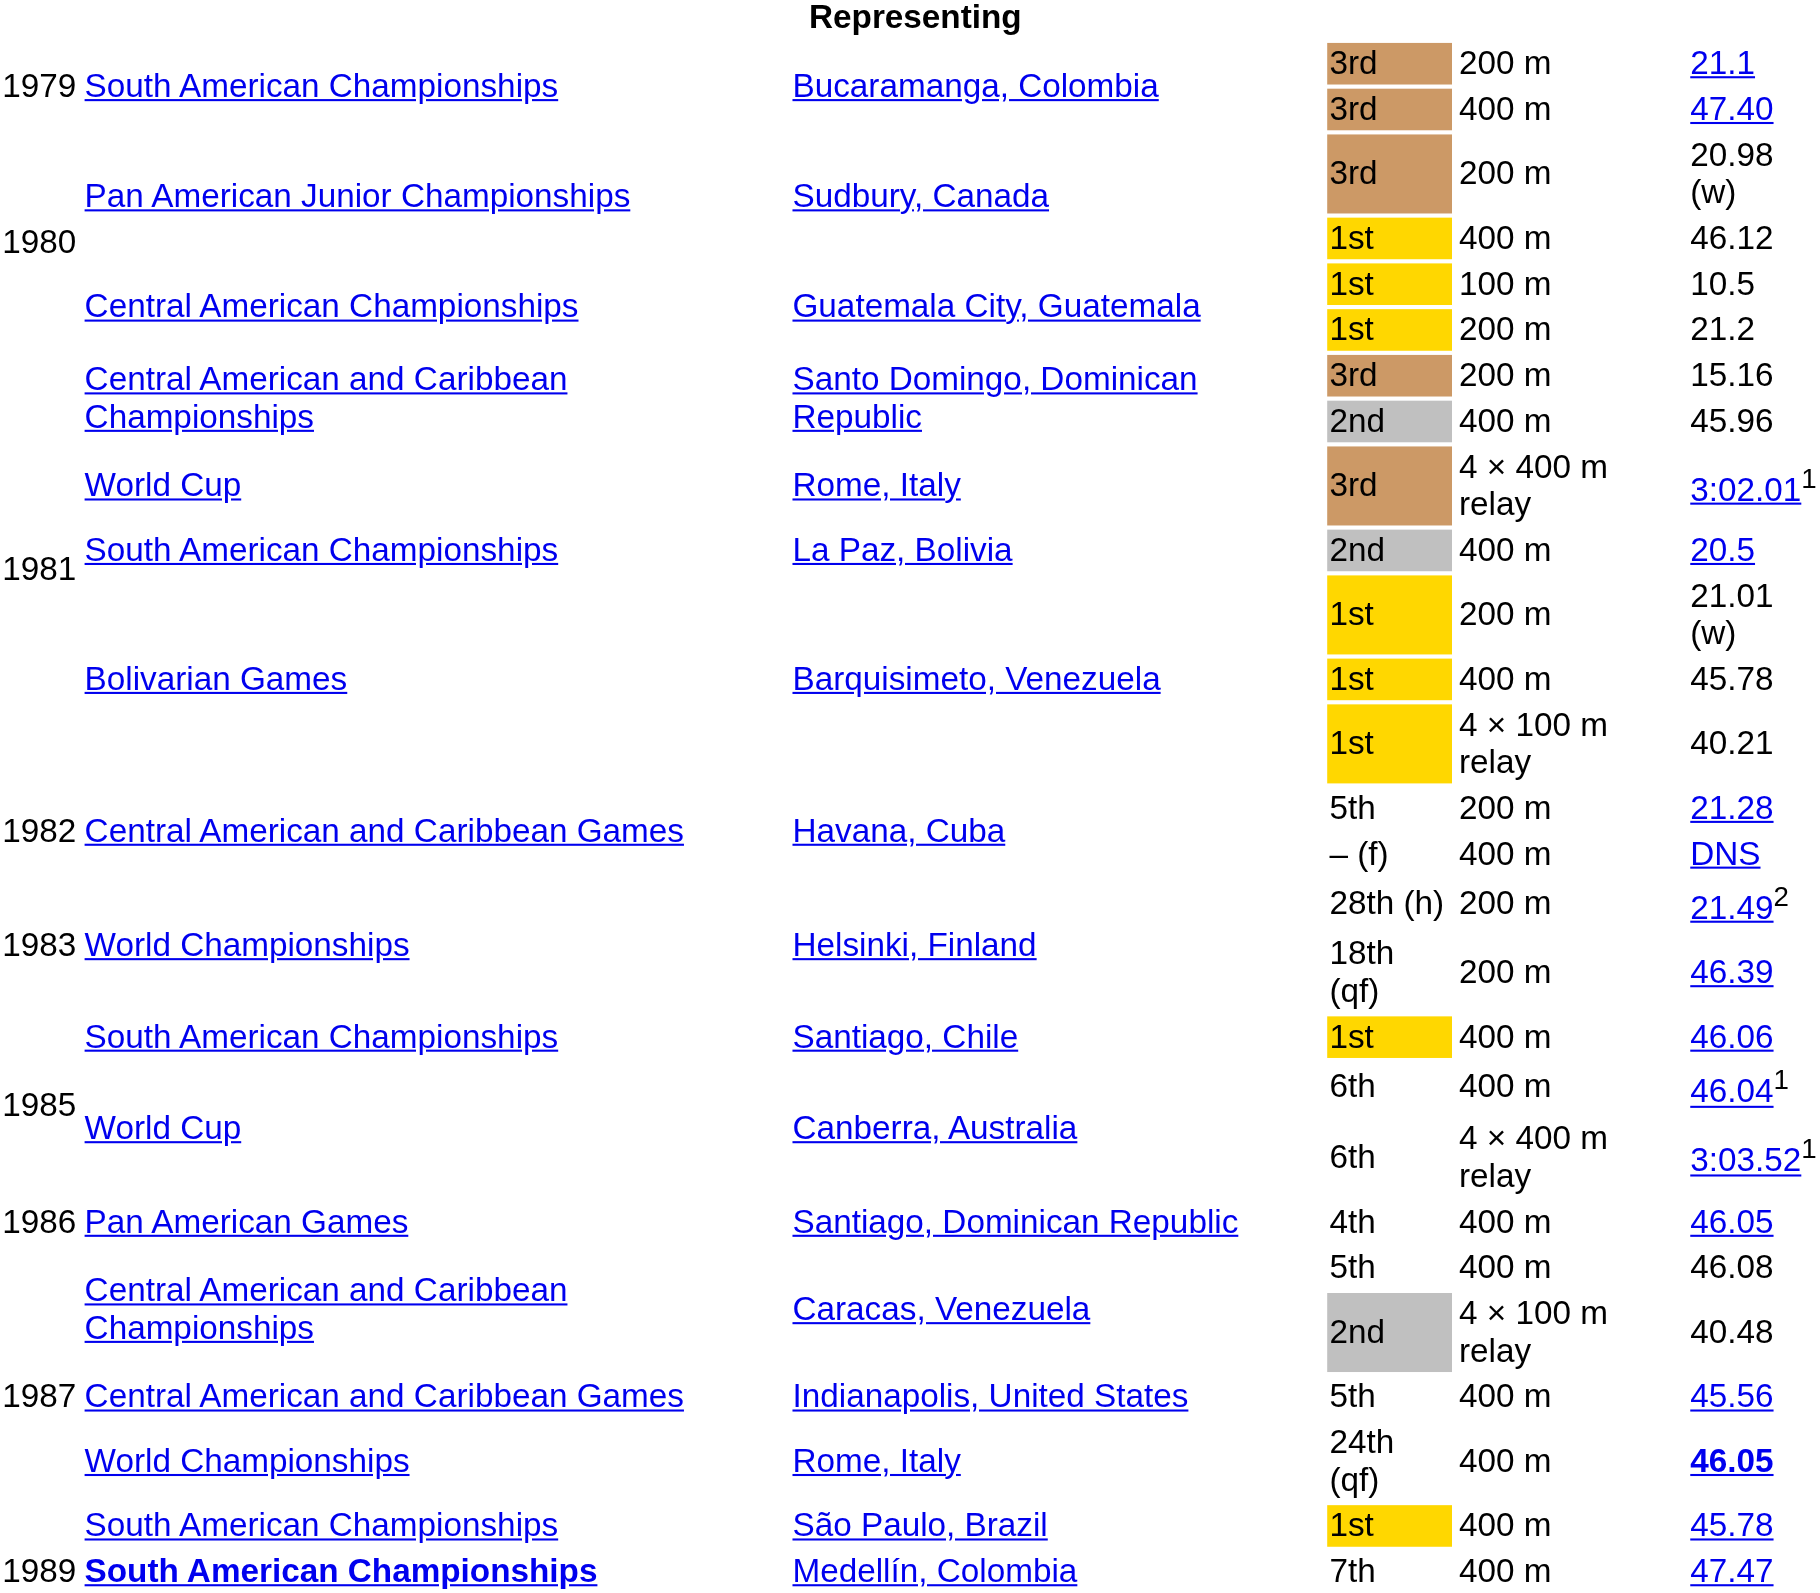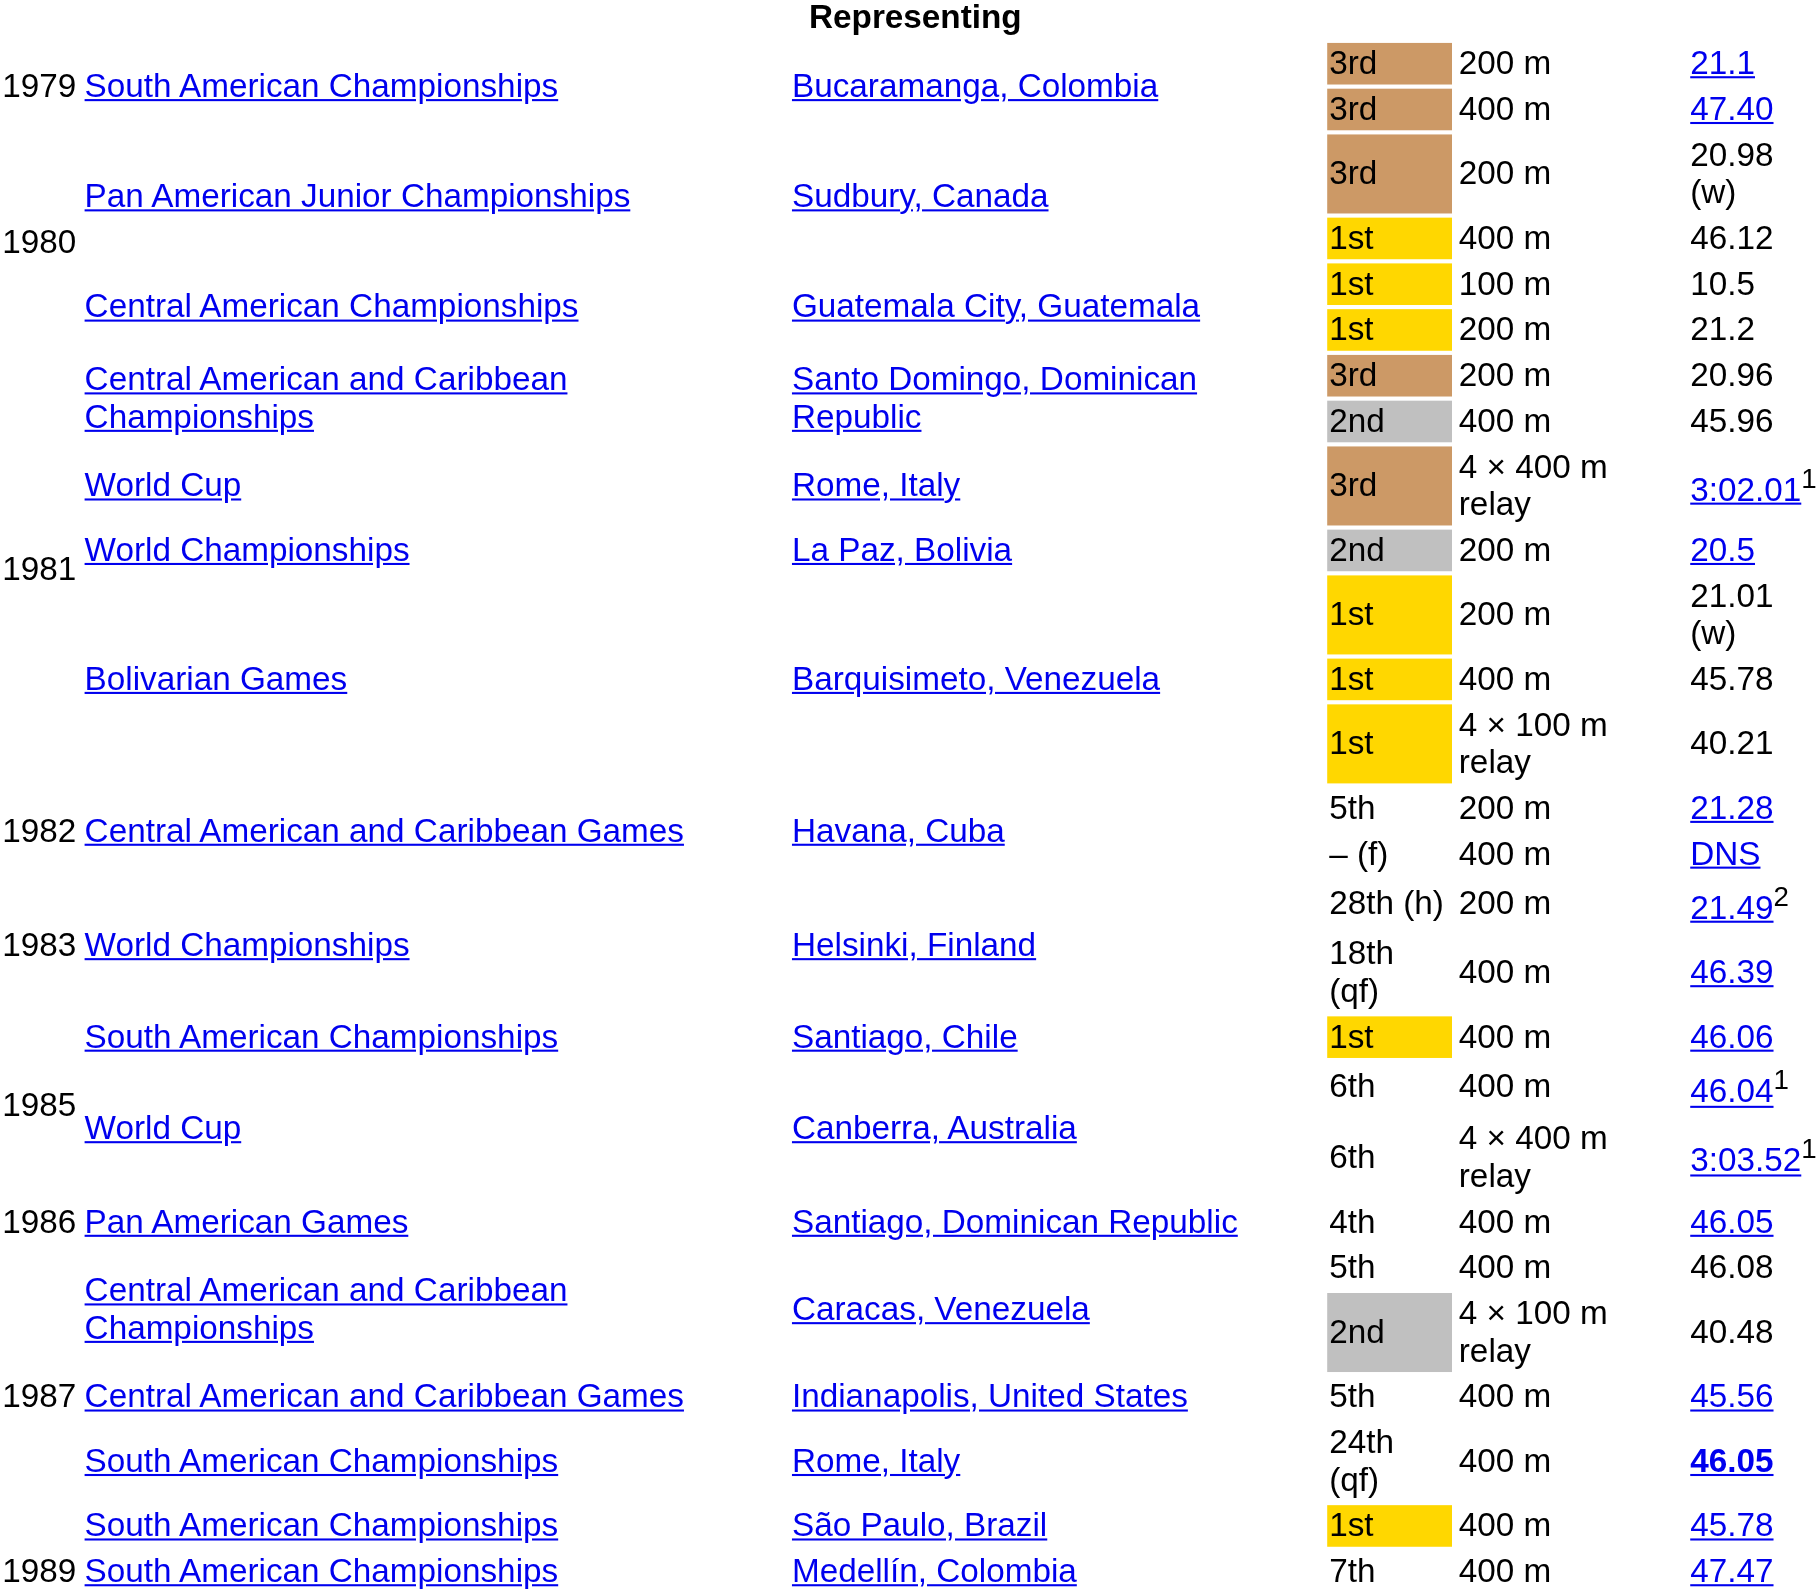 <table>
 <tr>
 <th colspan=6>Representing </th>
 </tr>
 <tr>
 <td rowspan=2>1979</td>
 <td rowspan=2><a href='#'>South American Championships</a></td>
 <td rowspan=2><a href='#'>Bucaramanga, Colombia</a></td>
 <td bgcolor=cc9966>3rd</td>
 <td>200 m</td>
 <td><a href='#'>21.1</a></td>
 </tr>
 <tr>
 <td bgcolor=cc9966>3rd</td>
 <td>400 m</td>
 <td><a href='#'>47.40</a></td>
 </tr>
 <tr>
 <td rowspan=4>1980</td>
 <td rowspan=2><a href='#'>Pan American Junior Championships</a></td>
 <td rowspan=2><a href='#'>Sudbury, Canada</a></td>
 <td bgcolor=cc9966>3rd</td>
 <td>200 m</td>
 <td>20.98 (w)</td>
 </tr>
 <tr>
 <td bgcolor=gold>1st</td>
 <td>400 m</td>
 <td>46.12</td>
 </tr>
 <tr>
 <td rowspan=2><a href='#'>Central American Championships</a></td>
 <td rowspan=2><a href='#'>Guatemala City, Guatemala</a></td>
 <td bgcolor=gold>1st</td>
 <td>100 m</td>
 <td>10.5</td>
 </tr>
 <tr>
 <td bgcolor=gold>1st</td>
 <td>200 m</td>
 <td>21.2</td>
 </tr>
 <tr>
 <td rowspan=7>1981</td>
 <td rowspan=2><a href='#'>Central American and Caribbean Championships</a></td>
 <td rowspan=2><a href='#'>Santo Domingo, Dominican Republic</a></td>
 <td bgcolor=cc9966>3rd</td>
 <td>200 m</td>
-<td>15.16</td>
+<td>20.96</td>
 </tr>
 <tr>
 <td bgcolor=silver>2nd</td>
 <td>400 m</td>
 <td>45.96</td>
 </tr>
 <tr>
 <td><a href='#'>World Cup</a></td>
 <td><a href='#'>Rome, Italy</a></td>
 <td bgcolor=cc9966>3rd</td>
 <td>4 × 400 m relay</td>
 <td><a href='#'>3:02.01</a><sup>1</sup></td>
 </tr>
 <tr>
-<td><a href='#'>South American Championships</a></td>
+<td><a href='#'>World Championships</a></td>
 <td><a href='#'>La Paz, Bolivia</a></td>
 <td bgcolor=silver>2nd</td>
-<td>400 m</td>
+<td>200 m</td>
 <td><a href='#'>20.5</a></td>
 </tr>
 <tr>
 <td rowspan=3><a href='#'>Bolivarian Games</a></td>
 <td rowspan=3><a href='#'>Barquisimeto, Venezuela</a></td>
 <td bgcolor=gold>1st</td>
 <td>200 m</td>
 <td>21.01 (w)</td>
 </tr>
 <tr>
 <td bgcolor=gold>1st</td>
 <td>400 m</td>
 <td>45.78</td>
 </tr>
 <tr>
 <td bgcolor=gold>1st</td>
 <td>4 × 100 m relay</td>
 <td>40.21</td>
 </tr>
 <tr>
 <td rowspan=2>1982</td>
 <td rowspan=2><a href='#'>Central American and Caribbean Games</a></td>
 <td rowspan=2><a href='#'>Havana, Cuba</a></td>
 <td>5th</td>
 <td>200 m</td>
 <td><a href='#'>21.28</a></td>
 </tr>
 <tr>
 <td>– (f)</td>
 <td>400 m</td>
 <td><a href='#'>DNS</a></td>
 </tr>
 <tr>
 <td rowspan=2>1983</td>
 <td rowspan=2><a href='#'>World Championships</a></td>
 <td rowspan=2><a href='#'>Helsinki, Finland</a></td>
 <td>28th (h)</td>
 <td>200 m</td>
 <td><a href='#'>21.49</a><sup>2</sup></td>
 </tr>
 <tr>
 <td>18th (qf)</td>
-<td>200 m</td>
+<td>400 m</td>
 <td><a href='#'>46.39</a></td>
 </tr>
 <tr>
 <td rowspan=3>1985</td>
 <td><a href='#'>South American Championships</a></td>
 <td><a href='#'>Santiago, Chile</a></td>
 <td bgcolor=gold>1st</td>
 <td>400 m</td>
 <td><a href='#'>46.06</a></td>
 </tr>
 <tr>
 <td rowspan=2><a href='#'>World Cup</a></td>
 <td rowspan=2><a href='#'>Canberra, Australia</a></td>
 <td>6th</td>
 <td>400 m</td>
 <td><a href='#'>46.04</a><sup>1</sup></td>
 </tr>
 <tr>
 <td>6th</td>
 <td>4 × 400 m relay</td>
 <td><a href='#'>3:03.52</a><sup>1</sup></td>
 </tr>
 <tr>
 <td>1986</td>
 <td><a href='#'>Pan American Games</a></td>
 <td><a href='#'>Santiago, Dominican Republic</a></td>
 <td>4th</td>
 <td>400 m</td>
 <td><a href='#'>46.05</a></td>
 </tr>
 <tr>
 <td rowspan=5>1987</td>
 <td rowspan=2><a href='#'>Central American and Caribbean Championships</a></td>
 <td rowspan=2><a href='#'>Caracas, Venezuela</a></td>
 <td>5th</td>
 <td>400 m</td>
 <td>46.08</td>
 </tr>
 <tr>
 <td bgcolor=silver>2nd</td>
 <td>4 × 100 m relay</td>
 <td>40.48</td>
 </tr>
 <tr>
 <td><a href='#'>Central American and Caribbean Games</a></td>
 <td><a href='#'>Indianapolis, United States</a></td>
 <td>5th</td>
 <td>400 m</td>
 <td><a href='#'>45.56</a></td>
 </tr>
 <tr>
-<td><a href='#'>World Championships</a></td>
+<td><a href='#'>South American Championships</a></td>
 <td><a href='#'>Rome, Italy</a></td>
 <td>24th (qf)</td>
 <td>400 m</td>
 <td><strong><a href='#'>46.05</a></strong></td>
 </tr>
 <tr>
 <td><a href='#'>South American Championships</a></td>
 <td><a href='#'>São Paulo, Brazil</a></td>
 <td bgcolor=gold>1st</td>
 <td>400 m</td>
 <td><a href='#'>45.78</a></td>
 </tr>
 <tr>
 <td>1989</td>
-<td><strong><a href='#'>South American Championships</a></strong></td>
+<td><a href='#'>South American Championships</a></td>
 <td><a href='#'>Medellín, Colombia</a></td>
 <td>7th</td>
 <td>400 m</td>
 <td><a href='#'>47.47</a></td>
 </tr>
 </table>
